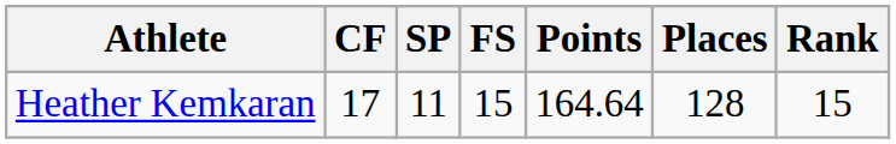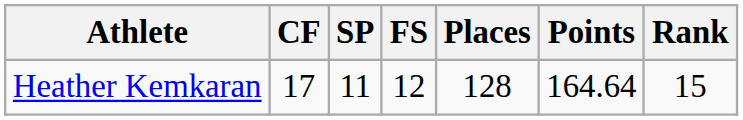 <table class="wikitable" border="1" style="font-size:90%">
 <tr>
 <th>Athlete</th>
 <th>CF</th>
 <th>SP</th>
 <th>FS</th>
+<th>Places</th>
 <th>Points</th>
-<th>Places</th>
 <th>Rank</th>
 </tr>
 <tr align=center>
 <td align=left><a href='#'>Heather Kemkaran</a></td>
 <td>17</td>
 <td>11</td>
-<td>15</td>
+<td>12</td>
+<td>128</td>
 <td>164.64</td>
-<td>128</td>
 <td>15</td>
 </tr>
 </table>
